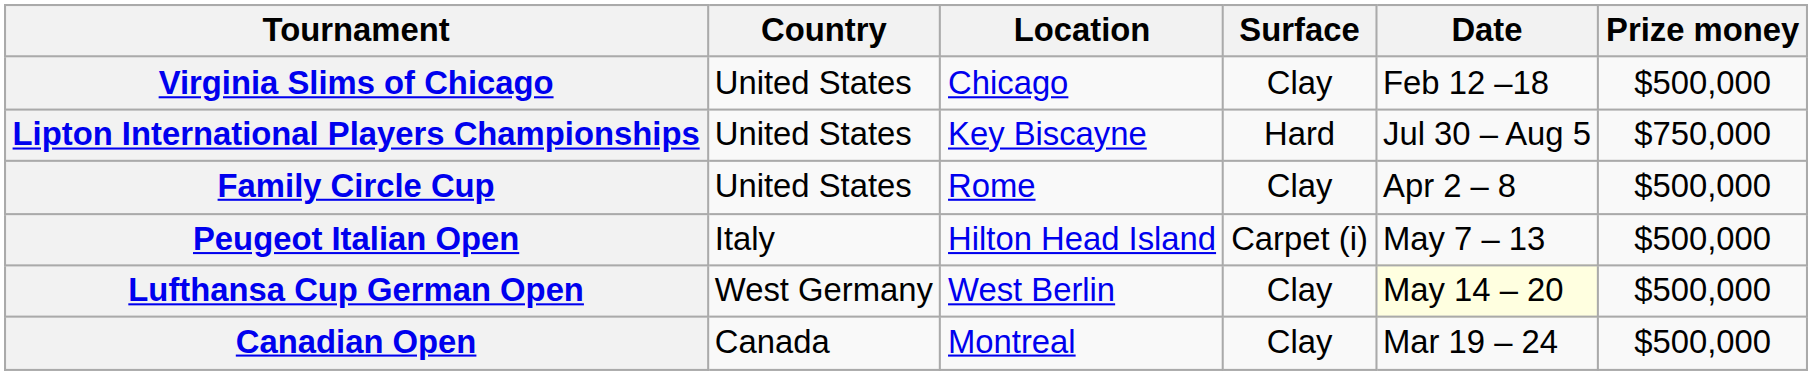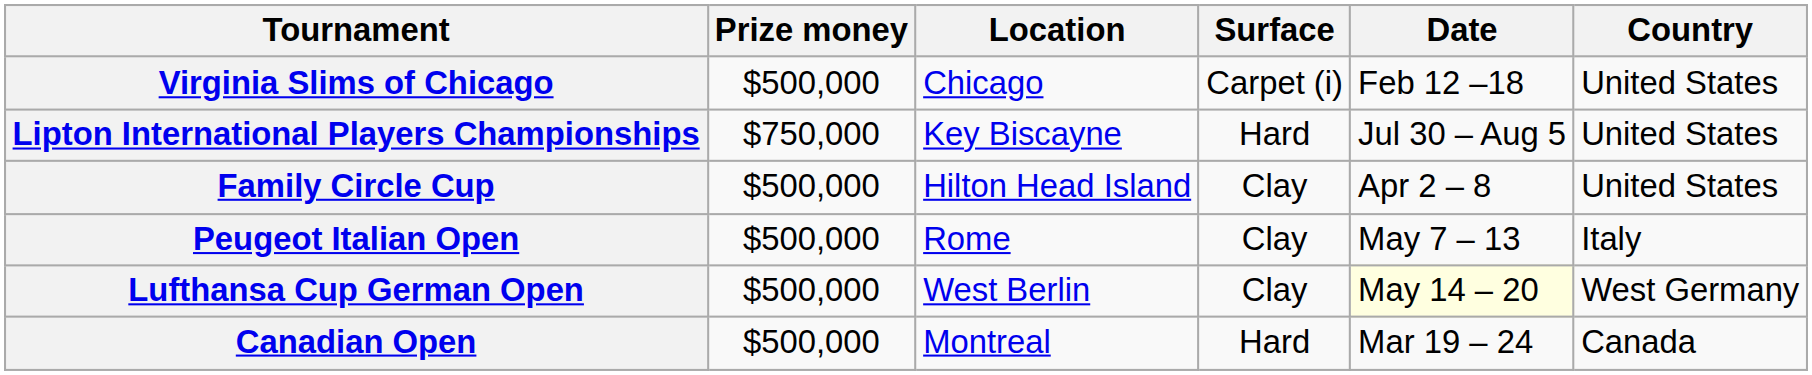 <table class="wikitable plainrowheaders nowrap">
 <tr>
 <th scope="col">Tournament</th>
-<th scope="col">Country</th>
+<th scope="col">Prize money</th>
 <th scope="col">Location</th>
 <th scope="col">Surface</th>
 <th scope="col">Date</th>
-<th scope="col">Prize money</th>
+<th scope="col">Country</th>
 </tr>
 <tr>
 <th scope="row"><a href='#'>Virginia Slims of Chicago</a></th>
+<td align="center">$500,000</td>
+<td><a href='#'>Chicago</a></td>
+<td align="center">Carpet (i)</td>
+<td>Feb 12 –18</td>
 <td>United States</td>
-<td><a href='#'>Chicago</a></td>
-<td align="center">Clay</td>
-<td>Feb 12 –18</td>
-<td align="center">$500,000</td>
 </tr>
 <tr>
 <th scope="row"><a href='#'>Lipton International Players Championships</a></th>
-<td>United States</td>
+<td align="center">$750,000</td>
 <td><a href='#'>Key Biscayne</a></td>
 <td align="center">Hard</td>
 <td>Jul 30 – Aug 5</td>
-<td align="center">$750,000</td>
+<td>United States</td>
 </tr>
 <tr>
 <th scope="row"><a href='#'>Family Circle Cup</a></th>
-<td>United States</td>
-<td><a href='#'>Rome</a></td>
+<td align="center">$500,000</td>
+<td><a href='#'>Hilton Head Island</a></td>
 <td align="center">Clay</td>
 <td>Apr 2 – 8</td>
-<td align="center">$500,000</td>
+<td>United States</td>
 </tr>
 <tr>
 <th scope="row"><a href='#'>Peugeot Italian Open</a></th>
+<td align="center">$500,000</td>
+<td><a href='#'>Rome</a></td>
+<td align="center">Clay</td>
+<td>May 7 – 13</td>
 <td>Italy</td>
-<td><a href='#'>Hilton Head Island</a></td>
-<td align="center">Carpet (i)</td>
-<td>May 7 – 13</td>
-<td align="center">$500,000</td>
 </tr>
 <tr>
 <th scope="row"><a href='#'>Lufthansa Cup German Open</a></th>
-<td>West Germany</td>
+<td align="center">$500,000</td>
 <td><a href='#'>West Berlin</a></td>
 <td align="center">Clay</td>
 <td style="background: lightyellow;">May 14 – 20</td>
-<td align="center">$500,000</td>
+<td>West Germany</td>
 </tr>
 <tr>
 <th scope="row"><a href='#'>Canadian Open</a></th>
+<td align="center">$500,000</td>
+<td><a href='#'>Montreal</a></td>
+<td align="center">Hard</td>
+<td>Mar 19 – 24</td>
 <td>Canada</td>
-<td><a href='#'>Montreal</a></td>
-<td align="center">Clay</td>
-<td>Mar 19 – 24</td>
-<td align="center">$500,000</td>
 </tr>
 </table>
